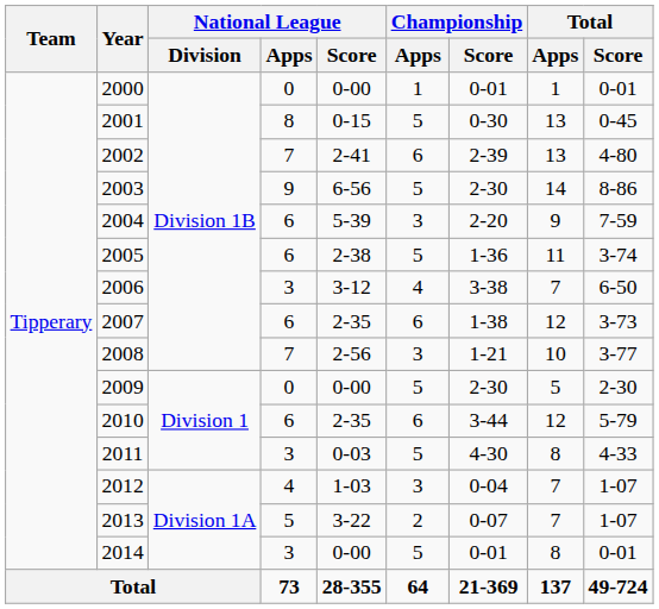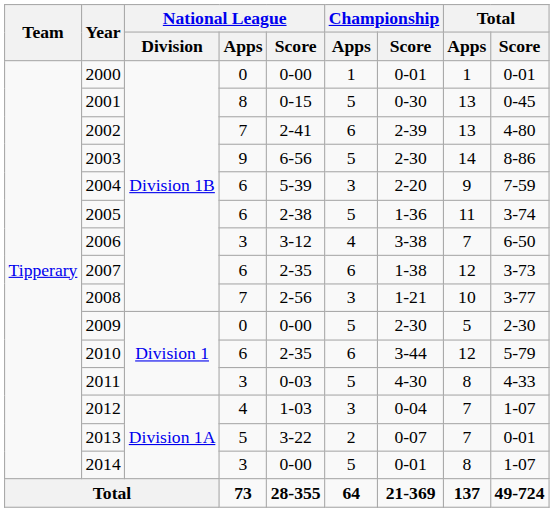 <table class="wikitable" style="text-align:center">
 <tr>
 <th rowspan="2">Team</th>
 <th rowspan="2">Year</th>
 <th colspan="3"><a href='#'>National League</a></th>
 <th colspan="2"><a href='#'>Championship</a></th>
 <th colspan="2">Total</th>
 </tr>
 <tr>
 <th>Division</th>
 <th>Apps</th>
 <th>Score</th>
 <th>Apps</th>
 <th>Score</th>
 <th>Apps</th>
 <th>Score</th>
 </tr>
 <tr>
 <td rowspan="15"><a href='#'>Tipperary</a></td>
 <td>2000</td>
 <td rowspan="9"><a href='#'>Division 1B</a></td>
 <td>0</td>
 <td>0-00</td>
 <td>1</td>
 <td>0-01</td>
 <td>1</td>
 <td>0-01</td>
 </tr>
 <tr>
 <td>2001</td>
 <td>8</td>
 <td>0-15</td>
 <td>5</td>
 <td>0-30</td>
 <td>13</td>
 <td>0-45</td>
 </tr>
 <tr>
 <td>2002</td>
 <td>7</td>
 <td>2-41</td>
 <td>6</td>
 <td>2-39</td>
 <td>13</td>
 <td>4-80</td>
 </tr>
 <tr>
 <td>2003</td>
 <td>9</td>
 <td>6-56</td>
 <td>5</td>
 <td>2-30</td>
 <td>14</td>
 <td>8-86</td>
 </tr>
 <tr>
 <td>2004</td>
 <td>6</td>
 <td>5-39</td>
 <td>3</td>
 <td>2-20</td>
 <td>9</td>
 <td>7-59</td>
 </tr>
 <tr>
 <td>2005</td>
 <td>6</td>
 <td>2-38</td>
 <td>5</td>
 <td>1-36</td>
 <td>11</td>
 <td>3-74</td>
 </tr>
 <tr>
 <td>2006</td>
 <td>3</td>
 <td>3-12</td>
 <td>4</td>
 <td>3-38</td>
 <td>7</td>
 <td>6-50</td>
 </tr>
 <tr>
 <td>2007</td>
 <td>6</td>
 <td>2-35</td>
 <td>6</td>
 <td>1-38</td>
 <td>12</td>
 <td>3-73</td>
 </tr>
 <tr>
 <td>2008</td>
 <td>7</td>
 <td>2-56</td>
 <td>3</td>
 <td>1-21</td>
 <td>10</td>
 <td>3-77</td>
 </tr>
 <tr>
 <td>2009</td>
 <td rowspan="3"><a href='#'>Division 1</a></td>
 <td>0</td>
 <td>0-00</td>
 <td>5</td>
 <td>2-30</td>
 <td>5</td>
 <td>2-30</td>
 </tr>
 <tr>
 <td>2010</td>
 <td>6</td>
 <td>2-35</td>
 <td>6</td>
 <td>3-44</td>
 <td>12</td>
 <td>5-79</td>
 </tr>
 <tr>
 <td>2011</td>
 <td>3</td>
 <td>0-03</td>
 <td>5</td>
 <td>4-30</td>
 <td>8</td>
 <td>4-33</td>
 </tr>
 <tr>
 <td>2012</td>
 <td rowspan="3"><a href='#'>Division 1A</a></td>
 <td>4</td>
 <td>1-03</td>
 <td>3</td>
 <td>0-04</td>
 <td>7</td>
 <td>1-07</td>
 </tr>
 <tr>
 <td>2013</td>
 <td>5</td>
 <td>3-22</td>
 <td>2</td>
 <td>0-07</td>
 <td>7</td>
-<td>1-07</td>
+<td>0-01</td>
 </tr>
 <tr>
 <td>2014</td>
 <td>3</td>
 <td>0-00</td>
 <td>5</td>
 <td>0-01</td>
 <td>8</td>
-<td>0-01</td>
+<td>1-07</td>
 </tr>
 <tr>
 <th colspan="3">Total</th>
 <td><strong>73</strong></td>
 <td><strong>28-355</strong></td>
 <td><strong>64</strong></td>
 <td><strong>21-369</strong></td>
 <td><strong>137</strong></td>
 <td><strong>49-724</strong></td>
 </tr>
 </table>
